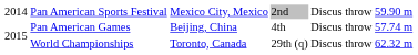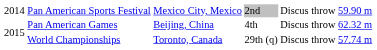 <table>
 <tr>
 <td>2014</td>
 <td><a href='#'>Pan American Sports Festival</a></td>
 <td><a href='#'>Mexico City, Mexico</a></td>
 <td bgcolor=silver>2nd</td>
 <td>Discus throw</td>
 <td><a href='#'>59.90 m</a></td>
 </tr>
 <tr>
 <td rowspan=2>2015</td>
 <td><a href='#'>Pan American Games</a></td>
 <td><a href='#'>Beijing, China</a></td>
 <td>4th</td>
 <td>Discus throw</td>
-<td><a href='#'>57.74 m</a></td>
+<td><a href='#'>62.32 m</a></td>
 </tr>
 <tr>
 <td><a href='#'>World Championships</a></td>
 <td><a href='#'>Toronto, Canada</a></td>
 <td>29th (q)</td>
 <td>Discus throw</td>
-<td><a href='#'>62.32 m</a></td>
+<td><a href='#'>57.74 m</a></td>
 </tr>
 </table>
